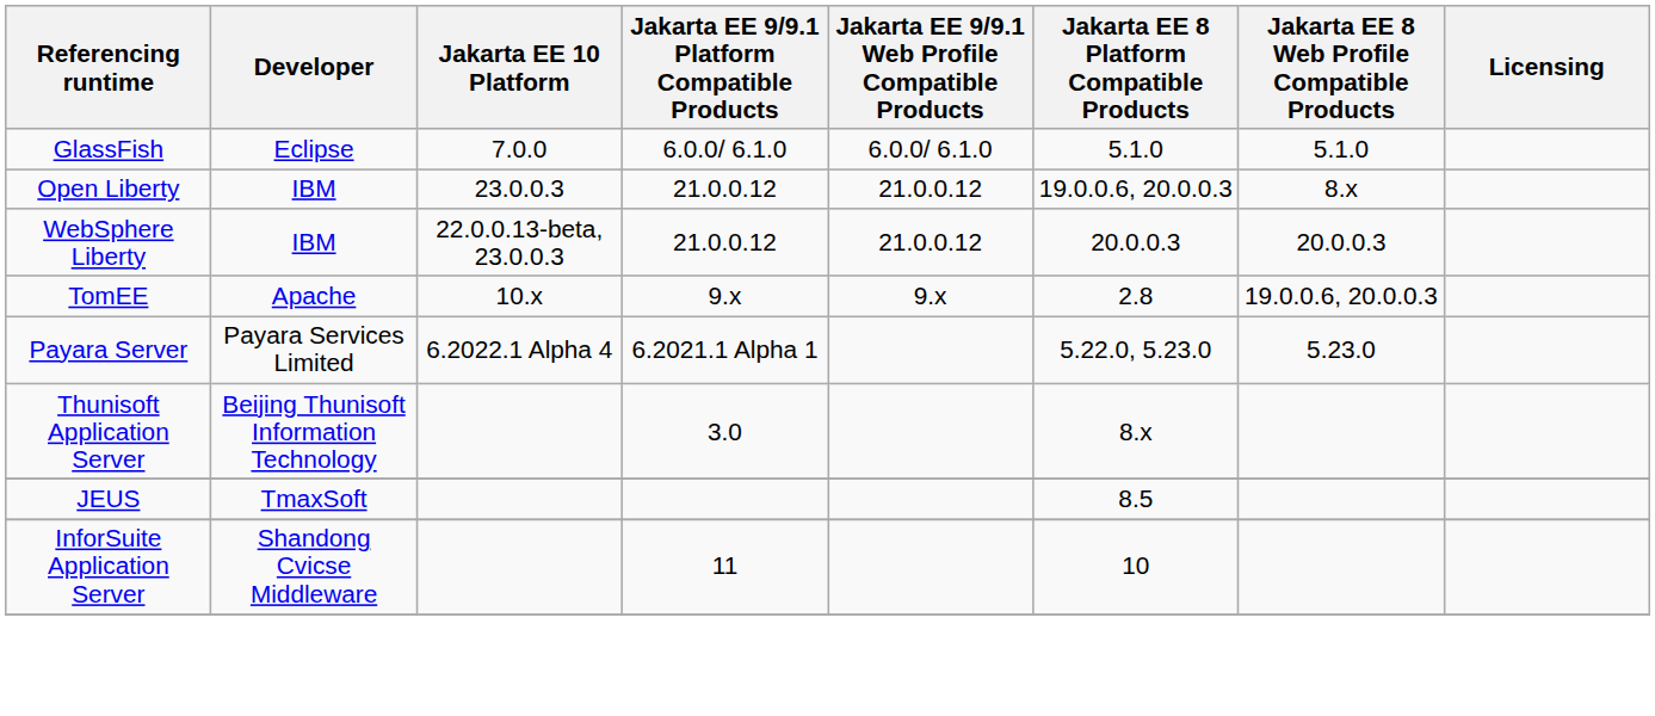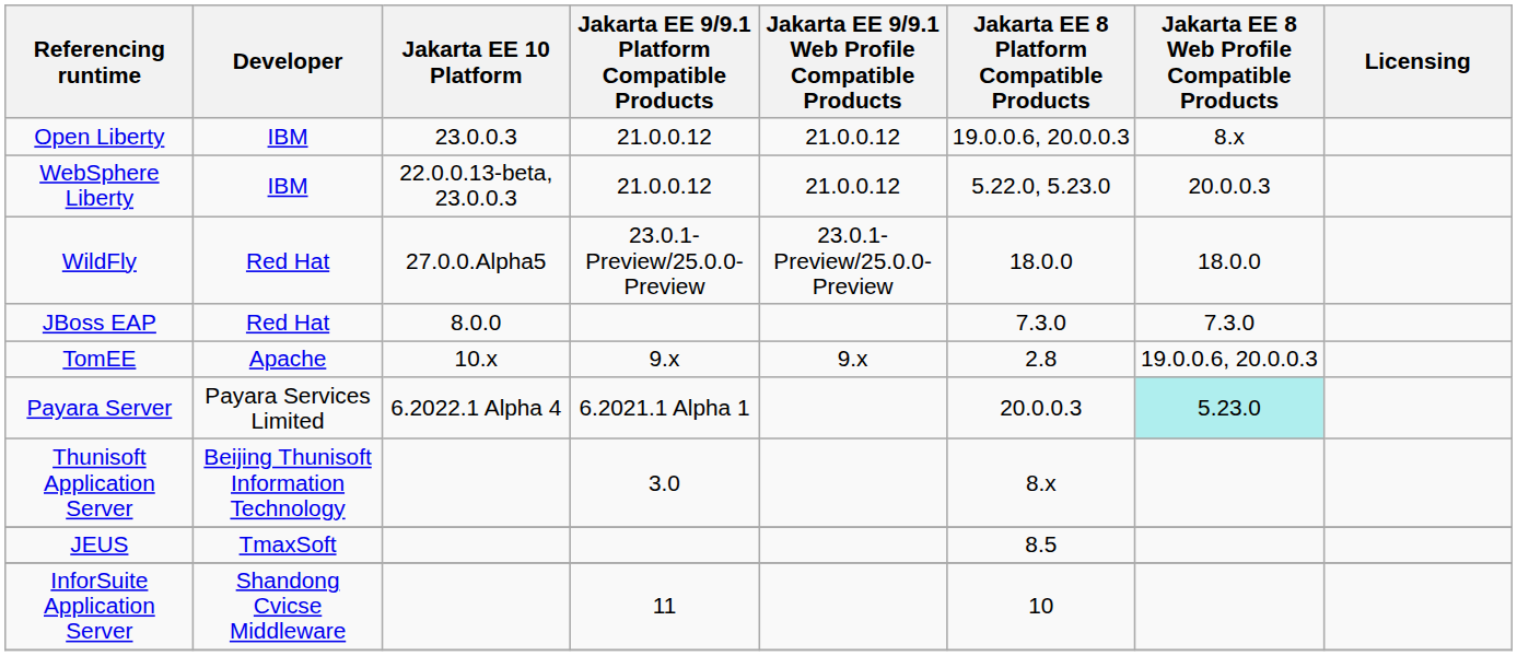 <table class="wikitable sortable" style="width: 100%; text-align: center; font-size: smaller; table-layout: fixed;">
 <tr>
 <th>Referencing runtime</th>
 <th>Developer</th>
 <th>Jakarta EE 10 Platform</th>
 <th>Jakarta EE 9/9.1 Platform Compatible Products</th>
 <th>Jakarta EE 9/9.1 Web Profile Compatible Products</th>
 <th>Jakarta EE 8 Platform Compatible Products</th>
 <th>Jakarta EE 8 Web Profile Compatible Products</th>
 <th>Licensing</th>
-</tr>
-<tr>
-<td><a href='#'>GlassFish</a></td>
-<td><a href='#'>Eclipse</a></td>
-<td> 7.0.0</td>
-<td> 6.0.0/ 6.1.0</td>
-<td> 6.0.0/ 6.1.0</td>
-<td> 5.1.0</td>
-<td> 5.1.0</td>
-<td></td>
 </tr>
 <tr>
 <td><a href='#'>Open Liberty</a></td>
 <td><a href='#'>IBM</a></td>
 <td> 23.0.0.3</td>
 <td> 21.0.0.12</td>
 <td> 21.0.0.12</td>
 <td> 19.0.0.6, 20.0.0.3</td>
 <td> 8.x</td>
 <td></td>
 </tr>
 <tr>
 <td><a href='#'>WebSphere Liberty</a></td>
 <td><a href='#'>IBM</a></td>
 <td> 22.0.0.13-beta, 23.0.0.3</td>
 <td> 21.0.0.12</td>
 <td> 21.0.0.12</td>
+<td> 5.22.0, 5.23.0</td>
 <td> 20.0.0.3</td>
-<td> 20.0.0.3</td>
+<td></td>
+</tr>
+<tr>
+<td><a href='#'>WildFly</a></td>
+<td><a href='#'>Red Hat</a></td>
+<td> 27.0.0.Alpha5</td>
+<td> 23.0.1-Preview/25.0.0-Preview</td>
+<td> 23.0.1-Preview/25.0.0-Preview</td>
+<td> 18.0.0</td>
+<td> 18.0.0</td>
+<td></td>
+</tr>
+<tr>
+<td><a href='#'>JBoss EAP</a></td>
+<td><a href='#'>Red Hat</a></td>
+<td> 8.0.0</td>
+<td></td>
+<td></td>
+<td> 7.3.0</td>
+<td> 7.3.0</td>
 <td></td>
 </tr>
 <tr>
 <td><a href='#'>TomEE</a></td>
 <td><a href='#'>Apache</a></td>
 <td> 10.x</td>
 <td> 9.x</td>
 <td> 9.x</td>
 <td> 2.8</td>
 <td> 19.0.0.6, 20.0.0.3</td>
 <td></td>
 </tr>
 <tr>
 <td><a href='#'>Payara Server</a></td>
 <td>Payara Services Limited</td>
 <td> 6.2022.1 Alpha 4</td>
 <td> 6.2021.1 Alpha 1</td>
 <td></td>
-<td> 5.22.0, 5.23.0</td>
-<td> 5.23.0</td>
+<td> 20.0.0.3</td>
+<td style="background: paleturquoise;"> 5.23.0</td>
 <td></td>
 </tr>
 <tr>
 <td><a href='#'>Thunisoft Application Server</a></td>
 <td><a href='#'>Beijing Thunisoft Information Technology</a></td>
 <td></td>
 <td> 3.0</td>
 <td></td>
 <td> 8.x</td>
 <td></td>
 <td></td>
 </tr>
 <tr>
 </tr>
 <tr>
 <td><a href='#'>JEUS</a></td>
 <td><a href='#'>TmaxSoft</a></td>
 <td></td>
 <td></td>
 <td></td>
 <td> 8.5</td>
 <td></td>
 <td></td>
 </tr>
 <tr>
 </tr>
 <tr>
 <td><a href='#'>InforSuite Application Server</a></td>
 <td><a href='#'>Shandong Cvicse Middleware</a></td>
 <td></td>
 <td> 11</td>
 <td></td>
 <td> 10</td>
 <td></td>
 <td></td>
 </tr>
 <tr>
 </tr>
 </table>
